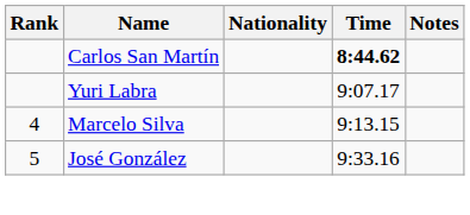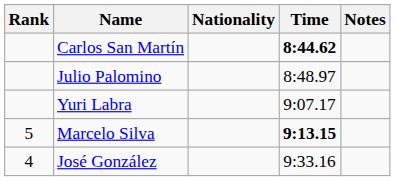 <table class="wikitable sortable" style="text-align:center;font-size:95%">
 <tr>
 <th>Rank</th>
 <th>Name</th>
 <th>Nationality</th>
 <th>Time</th>
 <th>Notes</th>
 </tr>
 <tr>
 <td></td>
 <td align=left><a href='#'>Carlos San Martín</a></td>
 <td align=left></td>
 <td><strong>8:44.62</strong></td>
 <td></td>
 </tr>
 <tr>
 <td></td>
+<td align=left><a href='#'>Julio Palomino</a></td>
+<td align=left></td>
+<td>8:48.97</td>
+<td></td>
+</tr>
+<tr>
+<td></td>
 <td align=left><a href='#'>Yuri Labra</a></td>
 <td align=left></td>
 <td>9:07.17</td>
 <td></td>
 </tr>
 <tr>
-<td>4</td>
+<td>5</td>
 <td align=left><a href='#'>Marcelo Silva</a></td>
 <td align=left></td>
-<td>9:13.15</td>
+<td><strong>9:13.15</strong></td>
 <td></td>
 </tr>
 <tr>
-<td>5</td>
+<td>4</td>
 <td align=left><a href='#'>José González</a></td>
 <td align=left></td>
 <td>9:33.16</td>
 <td></td>
 </tr>
 </table>
